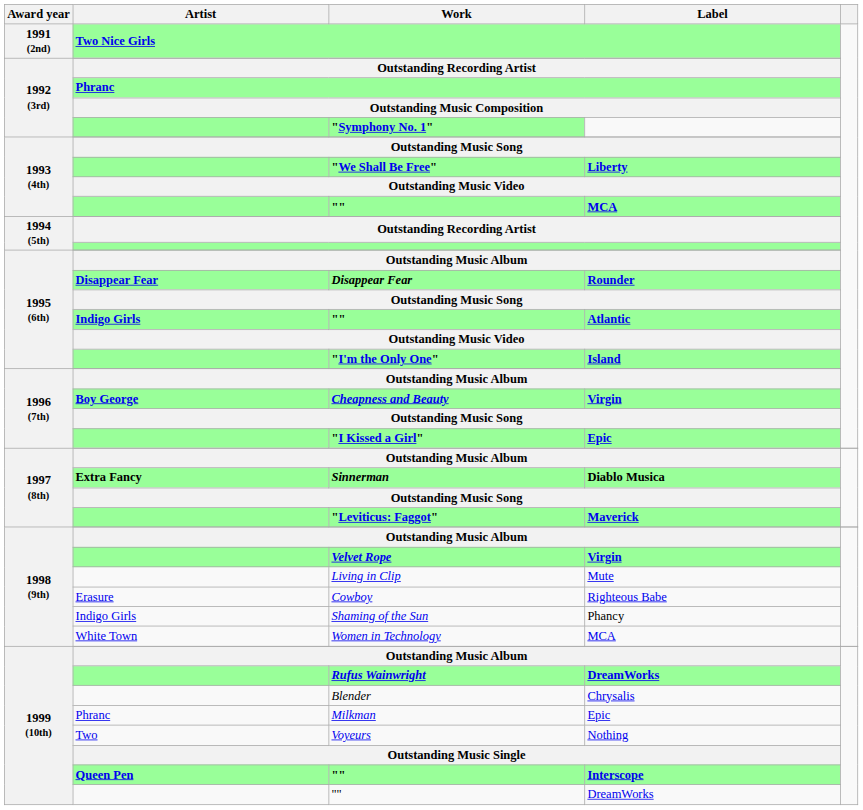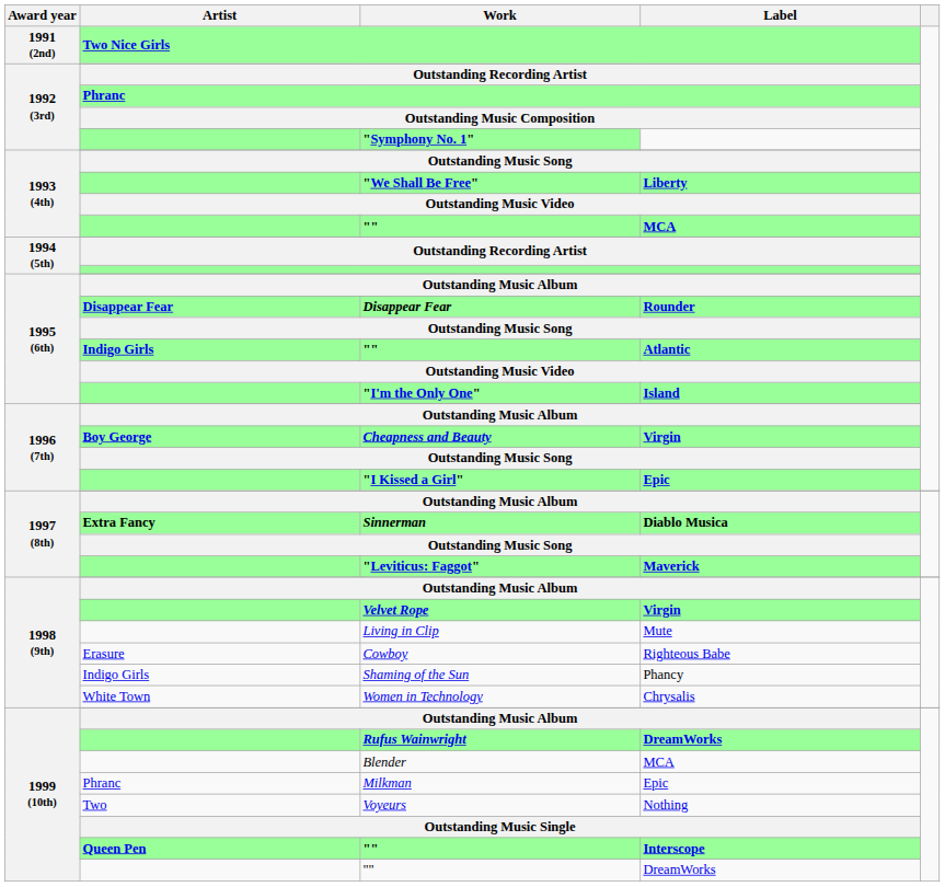 <table class="wikitable">
 <tr>
 <th scope="col" style="width:8%;">Award year</th>
 <th scope="col" style="width:30%">Artist</th>
 <th scope="col" style="width:30%">Work</th>
 <th scope="col" style="width:30%">Label</th>
 <th scope="col" style="width:2%;" class="unsortable"></th>
 </tr>
 <tr>
 <th scope="row" style="text-align:center">1991<br><small>(2nd)</small></th>
 <td colspan=3 style="background:#99ff99;"><strong><a href='#'>Two Nice Girls</a> </strong></td>
 <td rowspan="26" align=center></td>
 </tr>
 <tr>
 <th rowspan="5" scope="rowgroup" style="text-align:center">1992<br><small>(3rd)</small></th>
 </tr>
 <tr>
 <th colspan="3">Outstanding Recording Artist</th>
 </tr>
 <tr>
 <td colspan=3 style="background:#99ff99;"><strong><a href='#'>Phranc</a> </strong></td>
 </tr>
 <tr>
 <th colspan="3">Outstanding Music Composition</th>
 </tr>
 <tr>
 <td style="background:#99ff99;"><strong> </strong></td>
 <td style="background:#99ff99;"><strong>"<a href='#'>Symphony No. 1</a>"</strong></td>
 <td></td>
 </tr>
 <tr>
 <th rowspan="5" scope="rowgroup" style="text-align:center">1993<br><small>(4th)</small></th>
 </tr>
 <tr>
 <th colspan="3">Outstanding Music Song</th>
 </tr>
 <tr>
 <td style="background:#99ff99;"><strong> </strong></td>
 <td style="background:#99ff99;"><strong>"<a href='#'>We Shall Be Free</a>"</strong></td>
 <td style="background:#99ff99;"><strong><a href='#'>Liberty</a></strong></td>
 </tr>
 <tr>
 <th colspan="3">Outstanding Music Video</th>
 </tr>
 <tr>
 <td style="background:#99ff99;"><strong> </strong></td>
 <td style="background:#99ff99;"><strong>""</strong></td>
 <td style="background:#99ff99;"><strong><a href='#'>MCA</a></strong></td>
 </tr>
 <tr>
 <th rowspan="3" scope="rowgroup" style="text-align:center">1994<br><small>(5th)</small></th>
 </tr>
 <tr>
 <th colspan="3">Outstanding Recording Artist</th>
 </tr>
 <tr>
 <td colspan=3 style="background:#99ff99;"><strong> </strong></td>
 </tr>
 <tr>
 <th rowspan="7" scope="rowgroup" style="text-align:center">1995<br><small>(6th)</small></th>
 </tr>
 <tr>
 <th colspan="3">Outstanding Music Album</th>
 </tr>
 <tr>
 <td style="background:#99ff99;"><strong><a href='#'>Disappear Fear</a> </strong></td>
 <td style="background:#99ff99;"><strong><em>Disappear Fear</em></strong></td>
 <td style="background:#99ff99;"><strong><a href='#'>Rounder</a></strong></td>
 </tr>
 <tr>
 <th colspan="3">Outstanding Music Song</th>
 </tr>
 <tr>
 <td style="background:#99ff99;"><strong><a href='#'>Indigo Girls</a> </strong></td>
 <td style="background:#99ff99;"><strong>""</strong></td>
 <td style="background:#99ff99;"><strong><a href='#'>Atlantic</a></strong></td>
 </tr>
 <tr>
 <th colspan="3">Outstanding Music Video</th>
 </tr>
 <tr>
 <td style="background:#99ff99;"><strong> </strong></td>
 <td style="background:#99ff99;"><strong>"<a href='#'>I'm the Only One</a>"</strong></td>
 <td style="background:#99ff99;"><strong><a href='#'>Island</a></strong></td>
 </tr>
 <tr>
 <th rowspan="5" scope="rowgroup" style="text-align:center">1996<br><small>(7th)</small></th>
 </tr>
 <tr>
 <th colspan="3">Outstanding Music Album</th>
 </tr>
 <tr>
 <td style="background:#99ff99;"><strong><a href='#'>Boy George</a> </strong></td>
 <td style="background:#99ff99;"><strong><em><a href='#'>Cheapness and Beauty</a></em></strong></td>
 <td style="background:#99ff99;"><strong><a href='#'>Virgin</a></strong></td>
 </tr>
 <tr>
 <th colspan="3">Outstanding Music Song</th>
 </tr>
 <tr>
 <td style="background:#99ff99;"><strong> </strong></td>
 <td style="background:#99ff99;"><strong>"<a href='#'>I Kissed a Girl</a>"</strong></td>
 <td style="background:#99ff99;"><strong><a href='#'>Epic</a></strong></td>
 </tr>
 <tr>
 <th rowspan="5" scope="rowgroup" style="text-align:center">1997<br><small>(8th)</small></th>
 </tr>
 <tr>
 <th colspan="3">Outstanding Music Album</th>
 <td rowspan="4" align="center"><br></td>
 </tr>
 <tr>
 <td style="background:#99ff99;"><strong>Extra Fancy </strong></td>
 <td style="background:#99ff99;"><strong><em>Sinnerman</em></strong></td>
 <td style="background:#99ff99;"><strong>Diablo Musica</strong></td>
 </tr>
 <tr>
 <th colspan="3">Outstanding Music Song</th>
 </tr>
 <tr>
 <td style="background:#99ff99;"><strong> </strong></td>
 <td style="background:#99ff99;"><strong>"<a href='#'>Leviticus: Faggot</a>"</strong></td>
 <td style="background:#99ff99;"><strong><a href='#'>Maverick</a></strong></td>
 </tr>
 <tr>
 <th rowspan="7" scope="rowgroup" style="text-align:center">1998<br><small>(9th)</small></th>
 </tr>
 <tr>
 <th colspan="3">Outstanding Music Album</th>
 <td rowspan="6" align="center"><br><br></td>
 </tr>
 <tr>
 <td style="background:#99ff99;"><strong> </strong></td>
 <td style="background:#99ff99;"><strong><em><a href='#'>Velvet Rope</a></em></strong></td>
 <td style="background:#99ff99;"><strong><a href='#'>Virgin</a></strong></td>
 </tr>
 <tr>
 <td></td>
 <td><em><a href='#'>Living in Clip</a></em></td>
 <td><a href='#'>Mute</a></td>
 </tr>
 <tr>
 <td><a href='#'>Erasure</a></td>
 <td><em><a href='#'>Cowboy</a></em></td>
 <td><a href='#'>Righteous Babe</a></td>
 </tr>
 <tr>
 <td><a href='#'>Indigo Girls</a></td>
 <td><em><a href='#'>Shaming of the Sun</a></em></td>
 <td>Phancy</td>
 </tr>
 <tr>
 <td><a href='#'>White Town</a></td>
 <td><em><a href='#'>Women in Technology</a></em></td>
-<td><a href='#'>MCA</a></td>
+<td><a href='#'>Chrysalis</a></td>
 </tr>
 <tr>
 <th rowspan="9" scope="rowgroup" style="text-align:center">1999<br><small>(10th)</small></th>
 </tr>
 <tr>
 <th colspan="3">Outstanding Music Album</th>
 <td rowspan="8" align="center"><br></td>
 </tr>
 <tr>
 <td style="background:#99ff99;"><strong> </strong></td>
 <td style="background:#99ff99;"><strong><em><a href='#'>Rufus Wainwright</a></em></strong></td>
 <td style="background:#99ff99;"><strong><a href='#'>DreamWorks</a></strong></td>
 </tr>
 <tr>
 <td></td>
 <td><em>Blender</em></td>
-<td><a href='#'>Chrysalis</a></td>
+<td><a href='#'>MCA</a></td>
 </tr>
 <tr>
 <td><a href='#'>Phranc</a></td>
 <td><em><a href='#'>Milkman</a></em></td>
 <td><a href='#'>Epic</a></td>
 </tr>
 <tr>
 <td><a href='#'>Two</a></td>
 <td><em><a href='#'>Voyeurs</a></em></td>
 <td><a href='#'>Nothing</a></td>
 </tr>
 <tr>
 <th colspan="3">Outstanding Music Single</th>
 </tr>
 <tr>
 <td style="background:#99ff99;"><strong><a href='#'>Queen Pen</a> </strong></td>
 <td style="background:#99ff99;"><strong>""</strong></td>
 <td style="background:#99ff99;"><strong><a href='#'>Interscope</a></strong></td>
 </tr>
 <tr>
 <td></td>
 <td>""</td>
 <td><a href='#'>DreamWorks</a></td>
 </tr>
 </table>
